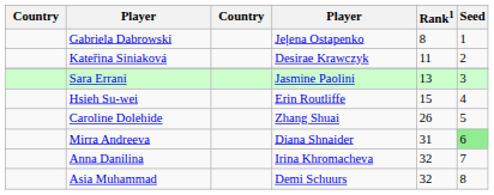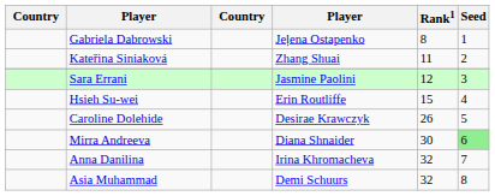 <table class="sortable wikitable">
 <tr>
 <th width="70">Country</th>
 <th width="175">Player</th>
 <th width="70">Country</th>
 <th width="175">Player</th>
 <th>Rank<sup>1</sup></th>
 <th>Seed</th>
 </tr>
 <tr>
 <td></td>
 <td><a href='#'>Gabriela Dabrowski</a></td>
 <td></td>
 <td><a href='#'>Jeļena Ostapenko</a></td>
 <td>8</td>
 <td>1</td>
 </tr>
 <tr>
 <td></td>
 <td><a href='#'>Kateřina Siniaková</a></td>
 <td></td>
-<td><a href='#'>Desirae Krawczyk</a></td>
+<td><a href='#'>Zhang Shuai</a></td>
 <td>11</td>
 <td>2</td>
 </tr>
 <tr>
 </tr>
 <tr bgcolor=#cfc>
 <td></td>
 <td><a href='#'>Sara Errani</a></td>
 <td></td>
 <td><a href='#'>Jasmine Paolini</a></td>
-<td>13</td>
+<td>12</td>
 <td>3</td>
 </tr>
 <tr>
 <td></td>
 <td><a href='#'>Hsieh Su-wei</a></td>
 <td></td>
 <td><a href='#'>Erin Routliffe</a></td>
 <td>15</td>
 <td>4</td>
 </tr>
 <tr>
 <td></td>
 <td><a href='#'>Caroline Dolehide</a></td>
 <td></td>
-<td><a href='#'>Zhang Shuai</a></td>
+<td><a href='#'>Desirae Krawczyk</a></td>
 <td>26</td>
 <td>5</td>
 </tr>
 <tr>
 <td></td>
 <td><a href='#'>Mirra Andreeva</a></td>
 <td></td>
 <td><a href='#'>Diana Shnaider</a></td>
-<td>31</td>
+<td>30</td>
 <td style="background: lightgreen;">6</td>
 </tr>
 <tr>
 <td></td>
 <td><a href='#'>Anna Danilina</a></td>
 <td></td>
 <td><a href='#'>Irina Khromacheva</a></td>
 <td>32</td>
 <td>7</td>
 </tr>
 <tr>
 <td></td>
 <td><a href='#'>Asia Muhammad</a></td>
 <td></td>
 <td><a href='#'>Demi Schuurs</a></td>
 <td>32</td>
 <td>8</td>
 </tr>
 </table>
